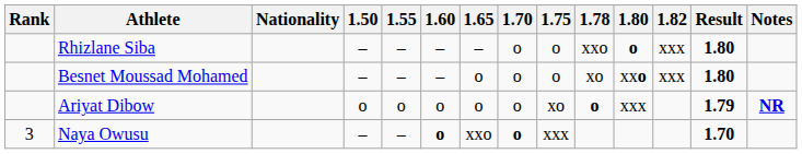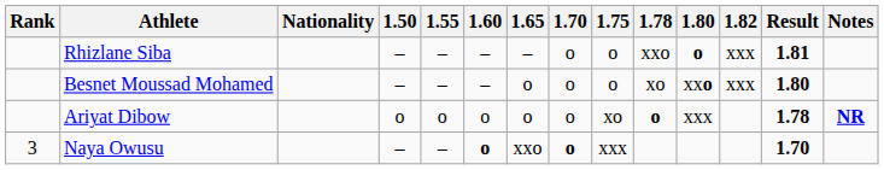 <table class="wikitable sortable" style="text-align:center;font-size:95%">
 <tr>
 <th>Rank</th>
 <th>Athlete</th>
 <th>Nationality</th>
 <th>1.50</th>
 <th>1.55</th>
 <th>1.60</th>
 <th>1.65</th>
 <th>1.70</th>
 <th>1.75</th>
 <th>1.78</th>
 <th>1.80</th>
 <th>1.82</th>
 <th>Result</th>
 <th>Notes</th>
 </tr>
 <tr>
 <td></td>
 <td align="left"><a href='#'>Rhizlane Siba</a></td>
 <td align=left></td>
 <td>–</td>
 <td>–</td>
 <td>–</td>
 <td>–</td>
 <td>o</td>
 <td>o</td>
 <td>xxo</td>
 <td><strong>o</strong></td>
 <td>xxx</td>
-<td><strong>1.80</strong></td>
+<td><strong>1.81</strong></td>
 <td></td>
 </tr>
 <tr>
 <td></td>
 <td align="left"><a href='#'>Besnet Moussad Mohamed</a></td>
 <td align=left></td>
 <td>–</td>
 <td>–</td>
 <td>–</td>
 <td>o</td>
 <td>o</td>
 <td>o</td>
 <td>xo</td>
 <td>xx<strong>o</strong></td>
 <td>xxx</td>
 <td><strong>1.80</strong></td>
 <td></td>
 </tr>
 <tr>
 <td></td>
 <td align="left"><a href='#'>Ariyat Dibow</a></td>
 <td align=left></td>
 <td>o</td>
 <td>o</td>
 <td>o</td>
 <td>o</td>
 <td>o</td>
 <td>xo</td>
 <td><strong>o</strong></td>
 <td>xxx</td>
 <td></td>
-<td><strong>1.79</strong></td>
+<td><strong>1.78</strong></td>
 <td><strong><a href='#'>NR</a></strong></td>
 </tr>
 <tr>
 <td>3</td>
 <td align="left"><a href='#'>Naya Owusu</a></td>
 <td align=left></td>
 <td>–</td>
 <td>–</td>
 <td><strong>o</strong></td>
 <td>xxo</td>
 <td><strong>o</strong></td>
 <td>xxx</td>
 <td></td>
 <td></td>
 <td></td>
 <td><strong>1.70</strong></td>
 <td></td>
 </tr>
 </table>
